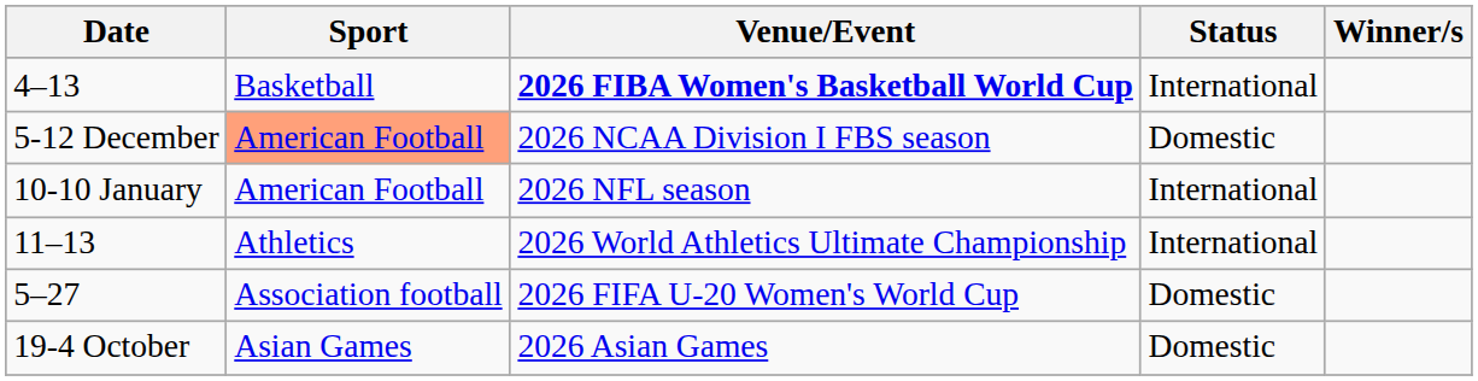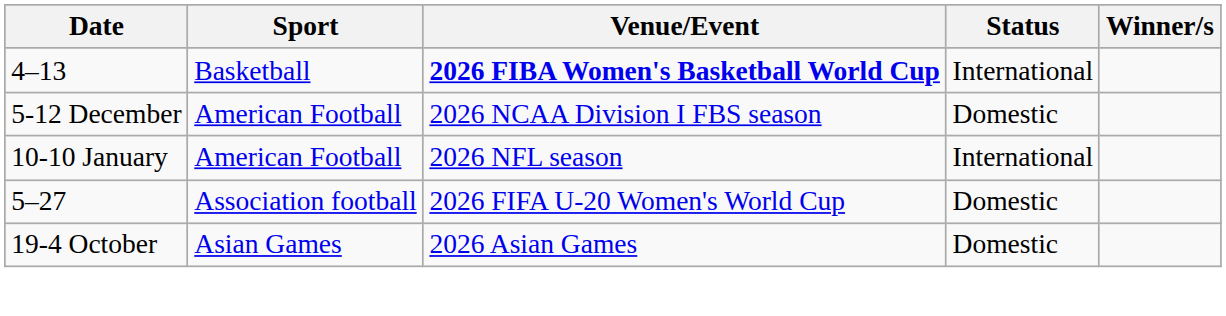 <table class="wikitable source">
 <tr>
 <th>Date</th>
 <th>Sport</th>
 <th>Venue/Event</th>
 <th>Status</th>
 <th>Winner/s</th>
 </tr>
 <tr>
 <td>4–13</td>
 <td><a href='#'>Basketball</a></td>
 <td><strong> <a href='#'>2026 FIBA Women's Basketball World Cup</a></strong></td>
 <td>International</td>
 <td></td>
 </tr>
 <tr>
 <td>5-12 December</td>
-<td style="background: lightsalmon;"><a href='#'>American Football</a></td>
+<td><a href='#'>American Football</a></td>
 <td> <a href='#'>2026 NCAA Division I FBS season</a></td>
 <td>Domestic</td>
 <td></td>
 </tr>
 <tr>
 <td>10-10 January</td>
 <td><a href='#'>American Football</a></td>
 <td> <a href='#'>2026 NFL season</a></td>
-<td>International</td>
-<td></td>
-</tr>
-<tr>
-<td>11–13</td>
-<td><a href='#'>Athletics</a></td>
-<td> <a href='#'>2026 World Athletics Ultimate Championship</a></td>
 <td>International</td>
 <td></td>
 </tr>
 <tr>
 <td>5–27</td>
 <td><a href='#'>Association football</a></td>
 <td> <a href='#'>2026 FIFA U-20 Women's World Cup</a></td>
 <td>Domestic</td>
 <td></td>
 </tr>
 <tr>
 <td>19-4 October</td>
 <td><a href='#'>Asian Games</a></td>
 <td> <a href='#'>2026 Asian Games</a></td>
 <td>Domestic</td>
 <td></td>
 </tr>
 </table>
